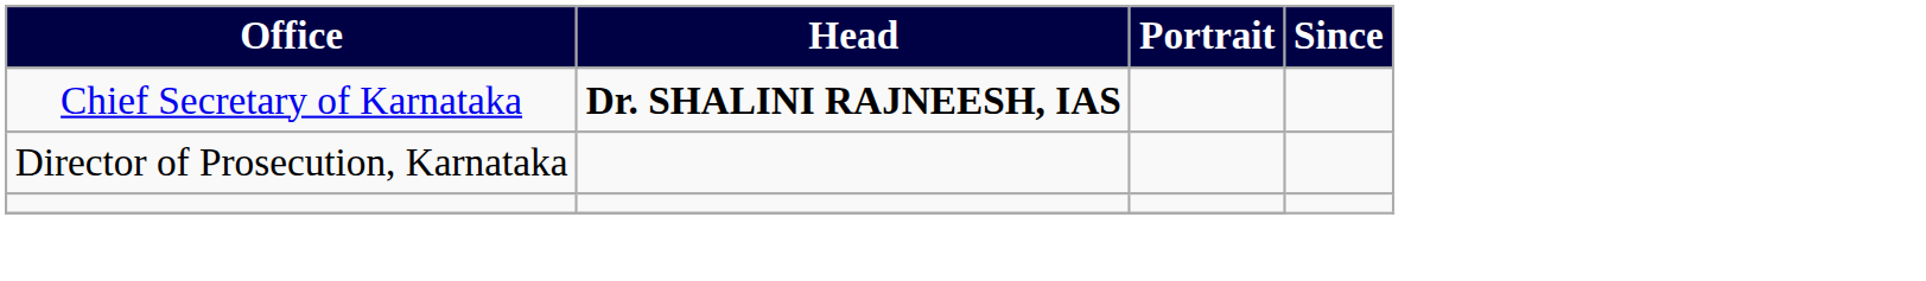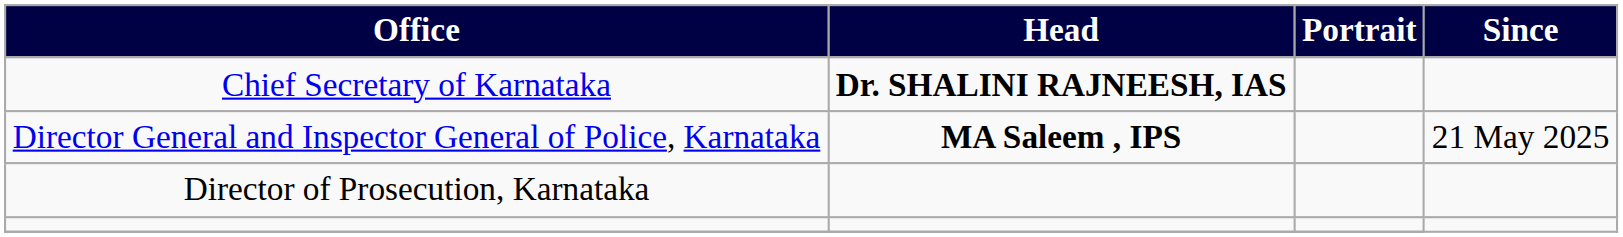 <table class="wikitable" style="text-align:center">
 <tr>
 <th Style="background-color:#000045;color:white";>Office</th>
 <th Style="background-color:#000045;color:white";>Head</th>
 <th Style="background-color:#000045;color:white";>Portrait</th>
 <th Style="background-color:#000045;color:white";>Since</th>
 </tr>
 <tr>
 <td Director General of Police><a href='#'>Chief Secretary of Karnataka</a></td>
 <td><strong>Dr. SHALINI RAJNEESH, IAS</strong></td>
 <td></td>
 <td></td>
+</tr>
+<tr>
+<td><a href='#'>Director General and Inspector General of Police</a>, <a href='#'>Karnataka</a></td>
+<td><strong>MA Saleem , IPS</strong></td>
+<td></td>
+<td>21 May 2025</td>
 </tr>
 <tr>
 <td>Director of Prosecution, Karnataka</td>
 <td></td>
 <td></td>
 <td></td>
 </tr>
 <tr>
 <td></td>
 <td></td>
 <td></td>
 </tr>
 <tr>
 </tr>
 </table>
